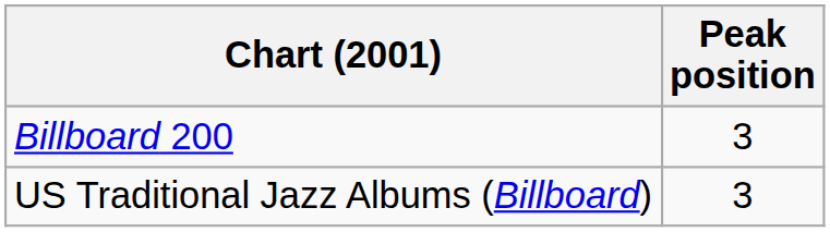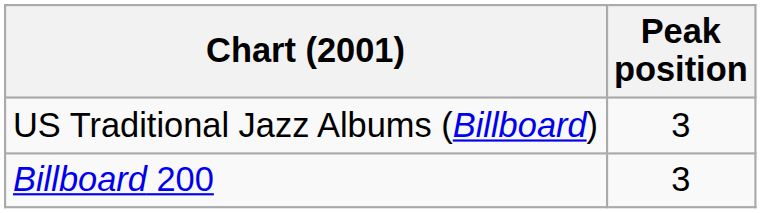 <table class=wikitable>
 <tr>
 <th>Chart (2001)</th>
 <th>Peak<br>position</th>
 </tr>
 <tr>
+<td>US Traditional Jazz Albums (<em><a href='#'>Billboard</a></em>)</td>
+<td align=center>3</td>
+</tr>
+<tr>
 <td><a href='#'><em>Billboard</em> 200</a></td>
 <td align=center>3</td>
 </tr>
-<tr>
-<td>US Traditional Jazz Albums (<em><a href='#'>Billboard</a></em>)</td>
-<td align=center>3</td>
-</tr>
 </table>
